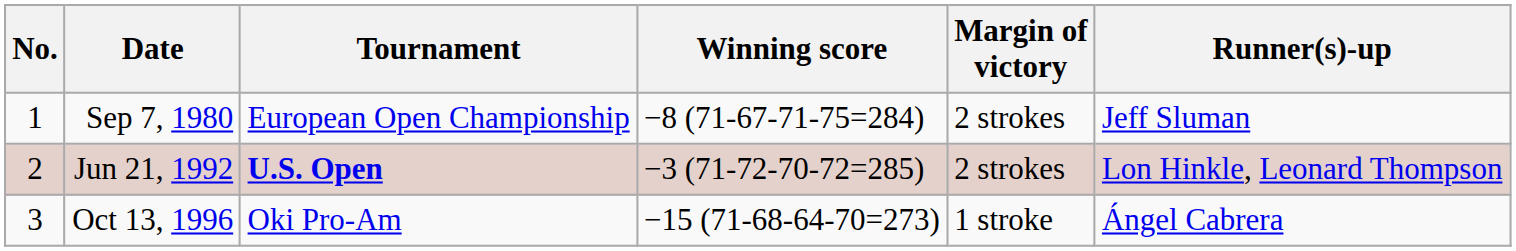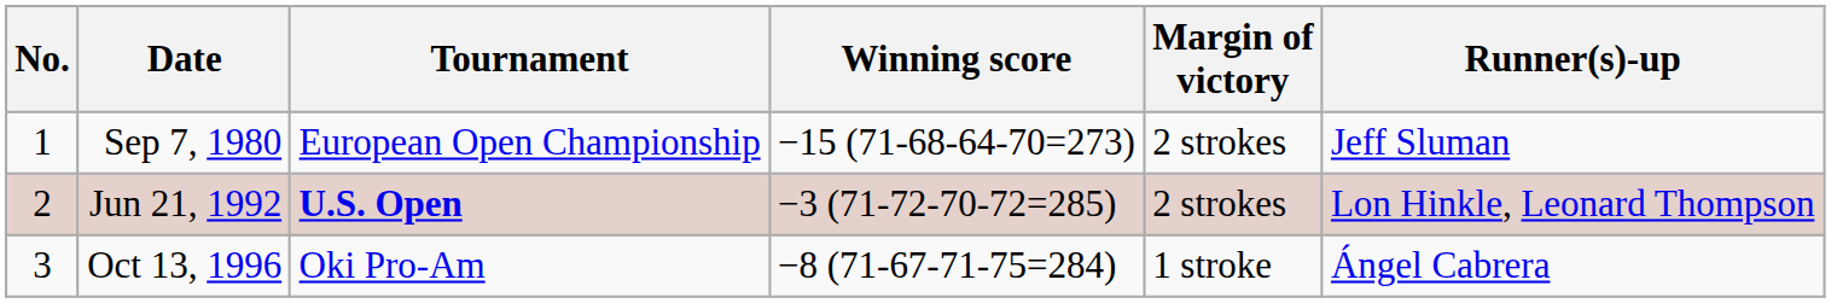 <table class="wikitable" style="font-size:95%;">
 <tr>
 <th>No.</th>
 <th>Date</th>
 <th>Tournament</th>
 <th>Winning score</th>
 <th>Margin of<br>victory</th>
 <th>Runner(s)-up</th>
 </tr>
 <tr>
 <td align=center>1</td>
 <td align=right>Sep 7, <a href='#'>1980</a></td>
 <td><a href='#'>European Open Championship</a></td>
-<td>−8 (71-67-71-75=284)</td>
+<td>−15 (71-68-64-70=273)</td>
 <td>2 strokes</td>
 <td> <a href='#'>Jeff Sluman</a></td>
 </tr>
 <tr style="background:#e5d1cb;">
 <td align=center>2</td>
 <td align=right>Jun 21, <a href='#'>1992</a></td>
 <td><strong><a href='#'>U.S. Open</a></strong></td>
 <td>−3 (71-72-70-72=285)</td>
 <td>2 strokes</td>
 <td> <a href='#'>Lon Hinkle</a>,  <a href='#'>Leonard Thompson</a></td>
 </tr>
 <tr>
 <td align=center>3</td>
 <td align=right>Oct 13, <a href='#'>1996</a></td>
 <td><a href='#'>Oki Pro-Am</a></td>
-<td>−15 (71-68-64-70=273)</td>
+<td>−8 (71-67-71-75=284)</td>
 <td>1 stroke</td>
 <td> <a href='#'>Ángel Cabrera</a></td>
 </tr>
 </table>
